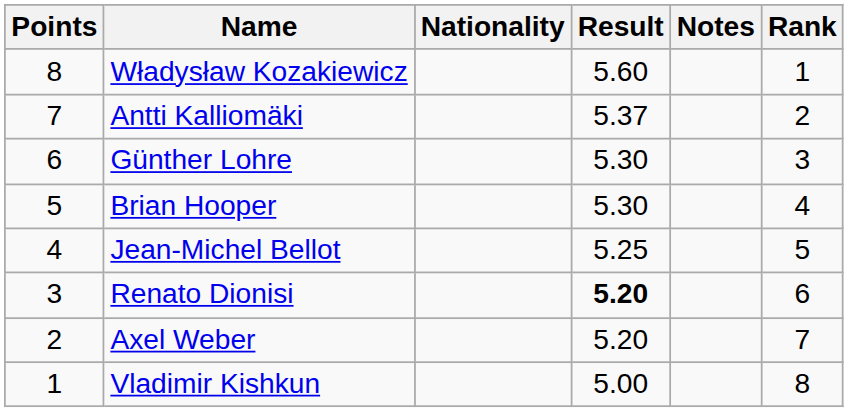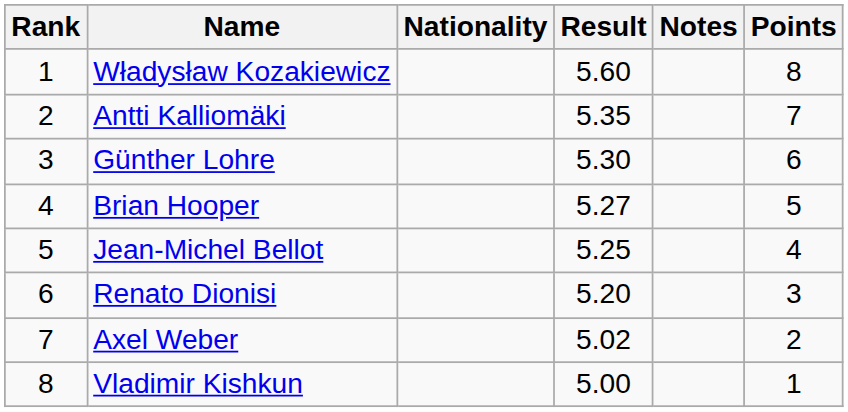 <table class="wikitable sortable" style="text-align:center">
 <tr>
-<th>Points</th>
+<th>Rank</th>
 <th>Name</th>
 <th>Nationality</th>
 <th>Result</th>
 <th>Notes</th>
-<th>Rank</th>
+<th>Points</th>
 </tr>
 <tr>
-<td>8</td>
+<td>1</td>
 <td align=left><a href='#'>Władysław Kozakiewicz</a></td>
 <td align=left></td>
 <td>5.60</td>
 <td></td>
-<td>1</td>
+<td>8</td>
+</tr>
+<tr>
+<td>2</td>
+<td align=left><a href='#'>Antti Kalliomäki</a></td>
+<td align=left></td>
+<td>5.35</td>
+<td></td>
+<td>7</td>
+</tr>
+<tr>
+<td>3</td>
+<td align=left><a href='#'>Günther Lohre</a></td>
+<td align=left></td>
+<td>5.30</td>
+<td></td>
+<td>6</td>
+</tr>
+<tr>
+<td>4</td>
+<td align=left><a href='#'>Brian Hooper</a></td>
+<td align=left></td>
+<td>5.27</td>
+<td></td>
+<td>5</td>
+</tr>
+<tr>
+<td>5</td>
+<td align=left><a href='#'>Jean-Michel Bellot</a></td>
+<td align=left></td>
+<td>5.25</td>
+<td></td>
+<td>4</td>
+</tr>
+<tr>
+<td>6</td>
+<td align=left><a href='#'>Renato Dionisi</a></td>
+<td align=left></td>
+<td>5.20</td>
+<td></td>
+<td>3</td>
 </tr>
 <tr>
 <td>7</td>
-<td align=left><a href='#'>Antti Kalliomäki</a></td>
+<td align=left><a href='#'>Axel Weber</a></td>
 <td align=left></td>
-<td>5.37</td>
+<td>5.02</td>
 <td></td>
 <td>2</td>
 </tr>
 <tr>
-<td>6</td>
-<td align=left><a href='#'>Günther Lohre</a></td>
-<td align=left></td>
-<td>5.30</td>
-<td></td>
-<td>3</td>
-</tr>
-<tr>
-<td>5</td>
-<td align=left><a href='#'>Brian Hooper</a></td>
-<td align=left></td>
-<td>5.30</td>
-<td></td>
-<td>4</td>
-</tr>
-<tr>
-<td>4</td>
-<td align=left><a href='#'>Jean-Michel Bellot</a></td>
-<td align=left></td>
-<td>5.25</td>
-<td></td>
-<td>5</td>
-</tr>
-<tr>
-<td>3</td>
-<td align=left><a href='#'>Renato Dionisi</a></td>
-<td align=left></td>
-<td><strong>5.20</strong></td>
-<td></td>
-<td>6</td>
-</tr>
-<tr>
-<td>2</td>
-<td align=left><a href='#'>Axel Weber</a></td>
-<td align=left></td>
-<td>5.20</td>
-<td></td>
-<td>7</td>
-</tr>
-<tr>
-<td>1</td>
+<td>8</td>
 <td align=left><a href='#'>Vladimir Kishkun</a></td>
 <td align=left></td>
 <td>5.00</td>
 <td></td>
-<td>8</td>
+<td>1</td>
 </tr>
 </table>
